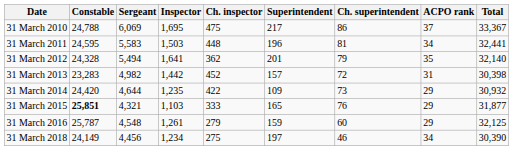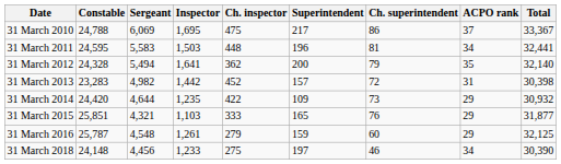 <table class="wikitable">
 <tr>
 <th>Date</th>
 <th>Constable</th>
 <th>Sergeant</th>
 <th>Inspector</th>
 <th>Ch. inspector</th>
 <th>Superintendent</th>
 <th>Ch. superintendent</th>
 <th>ACPO rank</th>
 <th>Total</th>
 </tr>
 <tr>
 <td>31 March 2010</td>
 <td>24,788</td>
 <td>6,069</td>
 <td>1,695</td>
 <td>475</td>
 <td>217</td>
 <td>86</td>
 <td>37</td>
 <td>33,367</td>
 </tr>
 <tr>
 <td>31 March 2011</td>
 <td>24,595</td>
 <td>5,583</td>
 <td>1,503</td>
 <td>448</td>
 <td>196</td>
 <td>81</td>
 <td>34</td>
 <td>32,441</td>
 </tr>
 <tr>
 <td>31 March 2012</td>
 <td>24,328</td>
 <td>5,494</td>
 <td>1,641</td>
 <td>362</td>
-<td>201</td>
+<td>200</td>
 <td>79</td>
 <td>35</td>
 <td>32,140</td>
 </tr>
 <tr>
 <td>31 March 2013</td>
 <td>23,283</td>
 <td>4,982</td>
 <td>1,442</td>
 <td>452</td>
 <td>157</td>
 <td>72</td>
 <td>31</td>
 <td>30,398</td>
 </tr>
 <tr>
 <td>31 March 2014</td>
 <td>24,420</td>
 <td>4,644</td>
 <td>1,235</td>
 <td>422</td>
 <td>109</td>
 <td>73</td>
 <td>29</td>
 <td>30,932</td>
 </tr>
 <tr>
 <td>31 March 2015</td>
-<td><strong>25,851</strong></td>
+<td>25,851</td>
 <td>4,321</td>
 <td>1,103</td>
 <td>333</td>
 <td>165</td>
 <td>76</td>
 <td>29</td>
 <td>31,877</td>
 </tr>
 <tr>
 <td>31 March 2016</td>
 <td>25,787</td>
 <td>4,548</td>
 <td>1,261</td>
 <td>279</td>
 <td>159</td>
 <td>60</td>
 <td>29</td>
 <td>32,125</td>
 </tr>
 <tr>
 <td>31 March 2018</td>
-<td>24,149</td>
+<td>24,148</td>
 <td>4,456</td>
-<td>1,234</td>
+<td>1,233</td>
 <td>275</td>
 <td>197</td>
 <td>46</td>
 <td>34</td>
 <td>30,390</td>
 </tr>
 </table>
